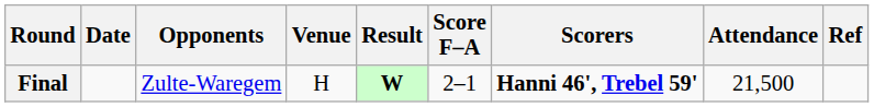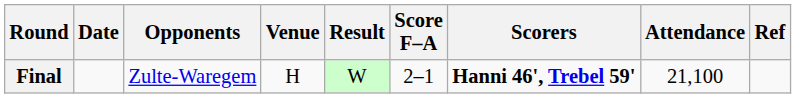 <table class="wikitable plainrowheaders" style="text-align:center">
 <tr>
 <th scope="col">Round</th>
 <th scope="col">Date</th>
 <th scope="col">Opponents</th>
 <th scope="col">Venue</th>
 <th scope="col">Result</th>
 <th scope="col">Score<br>F–A</th>
 <th scope="col" class="unsortable">Scorers</th>
 <th scope="col">Attendance</th>
 <th scope="col" class="unsortable">Ref</th>
 </tr>
 <tr>
 <th scope="row">Final</th>
 <td align="left"></td>
 <td align="left"><a href='#'>Zulte-Waregem</a></td>
 <td>H</td>
-<td style="background-color:#CCFFCC"><strong>W</strong></td>
+<td style="background-color:#CCFFCC">W</td>
 <td>2–1</td>
 <td align="left"><strong>Hanni 46', <a href='#'>Trebel</a> 59'</strong></td>
-<td>21,500</td>
+<td>21,100</td>
 <td></td>
 </tr>
 </table>
